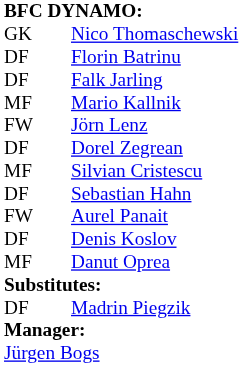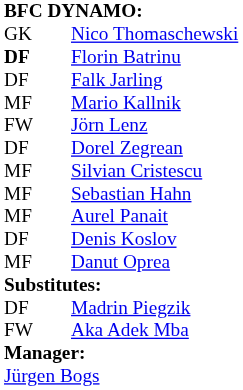 <table style="font-size: 90%" cellspacing="0" cellpadding="0">
 <tr>
 <td colspan="4"><strong>BFC DYNAMO:</strong></td>
 </tr>
 <tr>
 <th width="25"></th>
 <th width="25"></th>
 </tr>
 <tr>
 <td>GK</td>
 <td></td>
 <td> <a href='#'>Nico Thomaschewski</a></td>
 </tr>
 <tr>
-<td>DF</td>
+<td><strong>DF</strong></td>
 <td></td>
 <td> <a href='#'>Florin Batrinu</a></td>
 </tr>
 <tr>
 <td>DF</td>
 <td></td>
 <td> <a href='#'>Falk Jarling</a></td>
 <td></td>
 </tr>
 <tr>
 <td>MF</td>
 <td></td>
 <td> <a href='#'>Mario Kallnik</a></td>
 <td></td>
 </tr>
 <tr>
 <td>FW</td>
 <td></td>
 <td> <a href='#'>Jörn Lenz</a></td>
 </tr>
 <tr>
 <td>DF</td>
 <td></td>
 <td> <a href='#'>Dorel Zegrean</a></td>
 </tr>
 <tr>
 <td>MF</td>
 <td></td>
 <td> <a href='#'>Silvian Cristescu</a></td>
 <td></td>
 </tr>
 <tr>
-<td>DF</td>
+<td>MF</td>
 <td></td>
 <td> <a href='#'>Sebastian Hahn</a></td>
 <td></td>
 <td></td>
 </tr>
 <tr>
-<td>FW</td>
+<td>MF</td>
 <td></td>
 <td> <a href='#'>Aurel Panait</a></td>
 </tr>
 <tr>
 <td>DF</td>
 <td></td>
 <td> <a href='#'>Denis Koslov</a></td>
 <td></td>
 <td></td>
 </tr>
 <tr>
 <td>MF</td>
 <td></td>
 <td> <a href='#'>Danut Oprea</a></td>
 </tr>
 <tr>
 <td colspan=3><strong>Substitutes:</strong></td>
 </tr>
 <tr>
 <td>DF</td>
 <td></td>
 <td> <a href='#'>Madrin Piegzik</a></td>
 <td></td>
 <td></td>
 </tr>
 <tr>
+<td>FW</td>
+<td></td>
+<td> <a href='#'>Aka Adek Mba</a></td>
+<td></td>
+<td></td>
+</tr>
+<tr>
 <td colspan=3><strong>Manager:</strong></td>
 </tr>
 <tr>
 <td colspan="4"> <a href='#'>Jürgen Bogs</a></td>
 </tr>
 </table>
